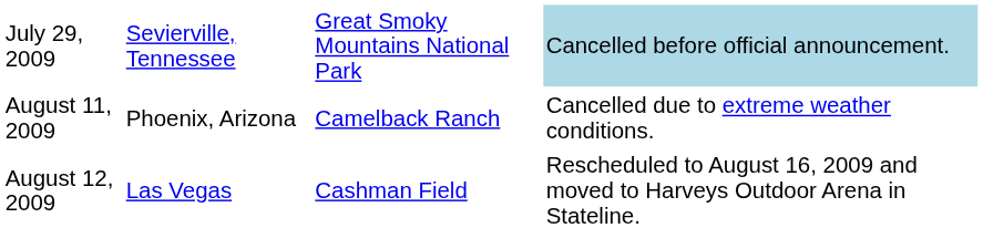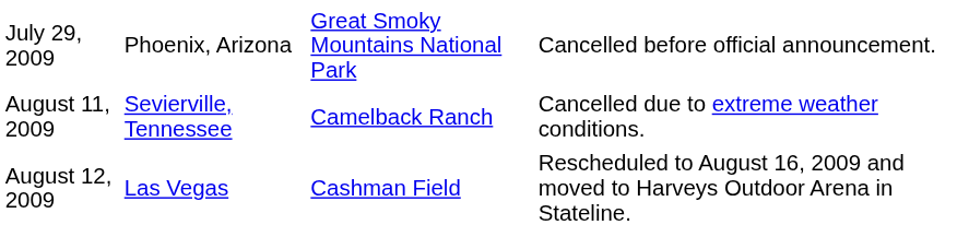 <table cellpadding="2" style="border: 0px solid darkgray; font-size:90%">
 <tr>
 <th width="150"></th>
 <th width="250"></th>
 <th width="350"></th>
 <th width="800"></th>
 </tr>
 <tr border="0">
 <td>July 29, 2009</td>
-<td><a href='#'>Sevierville, Tennessee</a></td>
+<td>Phoenix, Arizona</td>
 <td><a href='#'>Great Smoky Mountains National Park</a></td>
-<td style="background: lightblue;">Cancelled before official announcement.</td>
+<td>Cancelled before official announcement.</td>
 </tr>
 <tr>
 <td>August 11, 2009</td>
-<td>Phoenix, Arizona</td>
+<td><a href='#'>Sevierville, Tennessee</a></td>
 <td><a href='#'>Camelback Ranch</a></td>
 <td>Cancelled due to <a href='#'>extreme weather</a> conditions.</td>
 </tr>
 <tr>
 <td>August 12, 2009</td>
 <td><a href='#'>Las Vegas</a></td>
 <td><a href='#'>Cashman Field</a></td>
 <td>Rescheduled to August 16, 2009 and moved to Harveys Outdoor Arena in Stateline.</td>
 </tr>
 </table>
